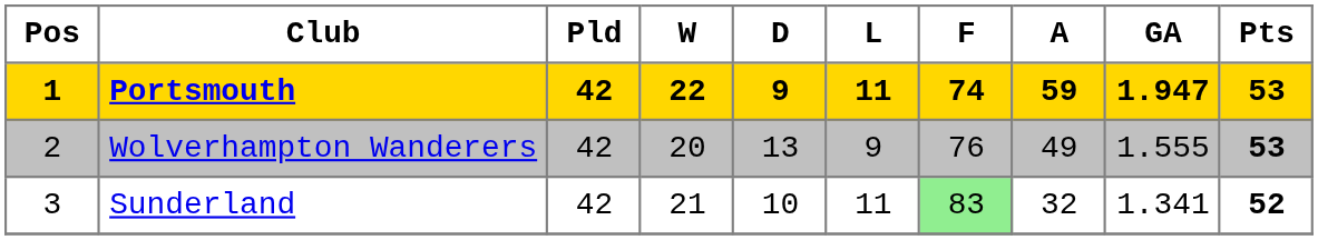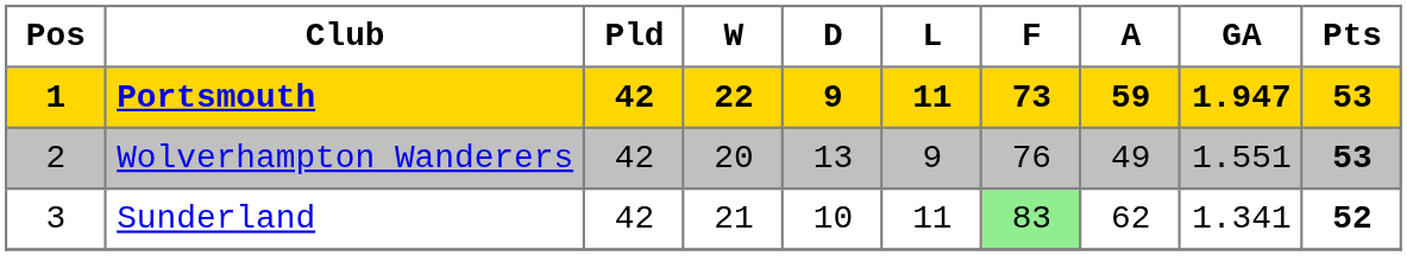 <table class="toccolours" border="1" cellpadding="4" cellspacing="0" style="text-align:center; border-collapse: collapse; margin:0;">
 <tr>
 <th width=30>Pos</th>
 <th>Club</th>
 <th width=30>Pld</th>
 <th width=30>W</th>
 <th width=30>D</th>
 <th width=30>L</th>
 <th width=30>F</th>
 <th width=30>A</th>
 <th width=30>GA</th>
 <th width=30>Pts</th>
 </tr>
 <tr bgcolor="gold">
 <td><strong>1</strong></td>
 <td align=left><strong><a href='#'>Portsmouth</a></strong></td>
 <td><strong>42</strong></td>
 <td><strong>22</strong></td>
 <td><strong>9</strong></td>
 <td><strong>11</strong></td>
-<td><strong>74</strong></td>
+<td><strong>73</strong></td>
 <td><strong>59</strong></td>
 <td><strong>1.947</strong></td>
 <td><strong>53</strong></td>
 </tr>
 <tr bgcolor="silver">
 <td>2</td>
 <td align=left><a href='#'>Wolverhampton Wanderers</a></td>
 <td>42</td>
 <td>20</td>
 <td>13</td>
 <td>9</td>
 <td>76</td>
 <td>49</td>
-<td>1.555</td>
+<td>1.551</td>
 <td><strong>53</strong></td>
 </tr>
 <tr>
 <td>3</td>
 <td align=left><a href='#'>Sunderland</a></td>
 <td>42</td>
 <td>21</td>
 <td>10</td>
 <td>11</td>
 <td style="background: lightgreen;">83</td>
-<td>32</td>
+<td>62</td>
 <td>1.341</td>
 <td><strong>52</strong></td>
 </tr>
 <tr>
 </tr>
 </table>
